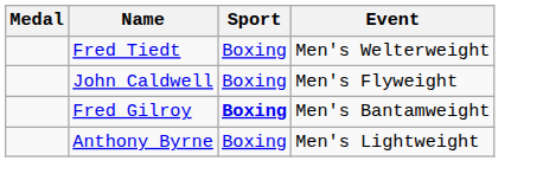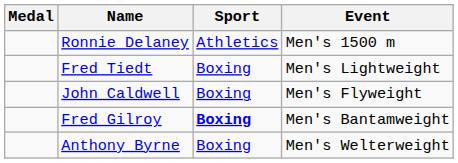 <table class="wikitable sortable" style="font-size:90%">
 <tr>
 <th>Medal</th>
 <th>Name</th>
 <th>Sport</th>
 <th>Event</th>
 </tr>
 <tr>
 <td></td>
+<td><a href='#'>Ronnie Delaney</a></td>
+<td><a href='#'>Athletics</a></td>
+<td>Men's 1500 m</td>
+</tr>
+<tr>
+<td></td>
 <td><a href='#'>Fred Tiedt</a></td>
 <td><a href='#'>Boxing</a></td>
-<td>Men's Welterweight</td>
+<td>Men's Lightweight</td>
 </tr>
 <tr>
 <td></td>
 <td><a href='#'>John Caldwell</a></td>
 <td><a href='#'>Boxing</a></td>
 <td>Men's Flyweight</td>
 </tr>
 <tr>
 <td></td>
 <td><a href='#'>Fred Gilroy</a></td>
 <td><strong><a href='#'>Boxing</a></strong></td>
 <td>Men's Bantamweight</td>
 </tr>
 <tr>
 <td></td>
 <td><a href='#'>Anthony Byrne</a></td>
 <td><a href='#'>Boxing</a></td>
-<td>Men's Lightweight</td>
+<td>Men's Welterweight</td>
 </tr>
 </table>
